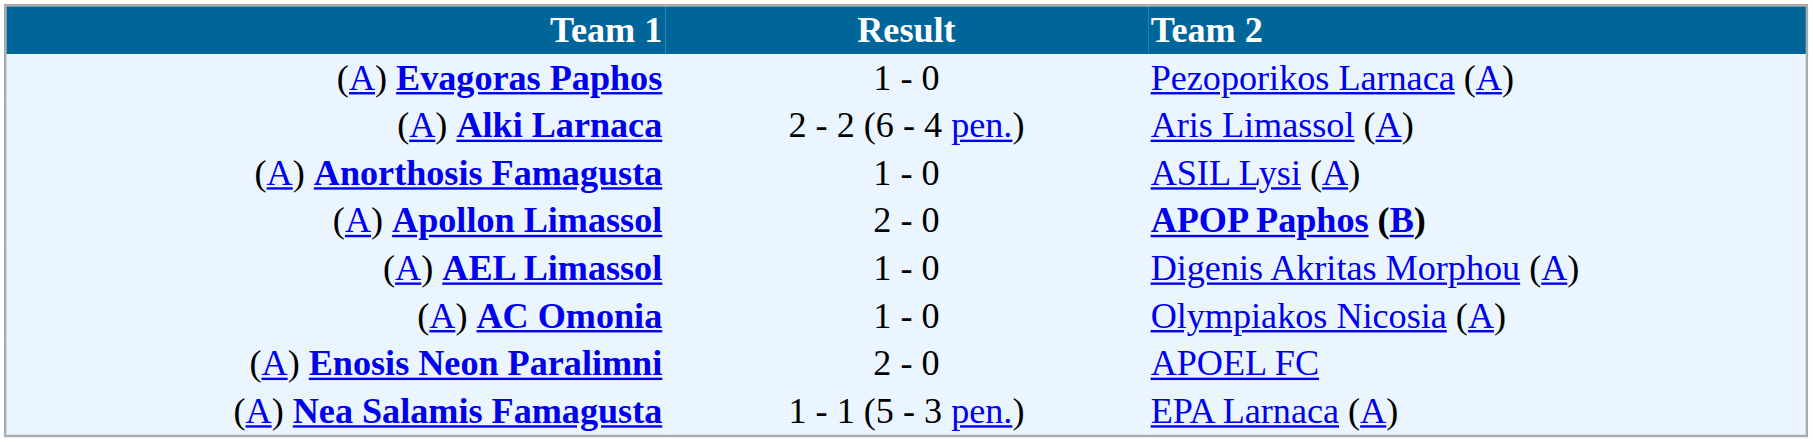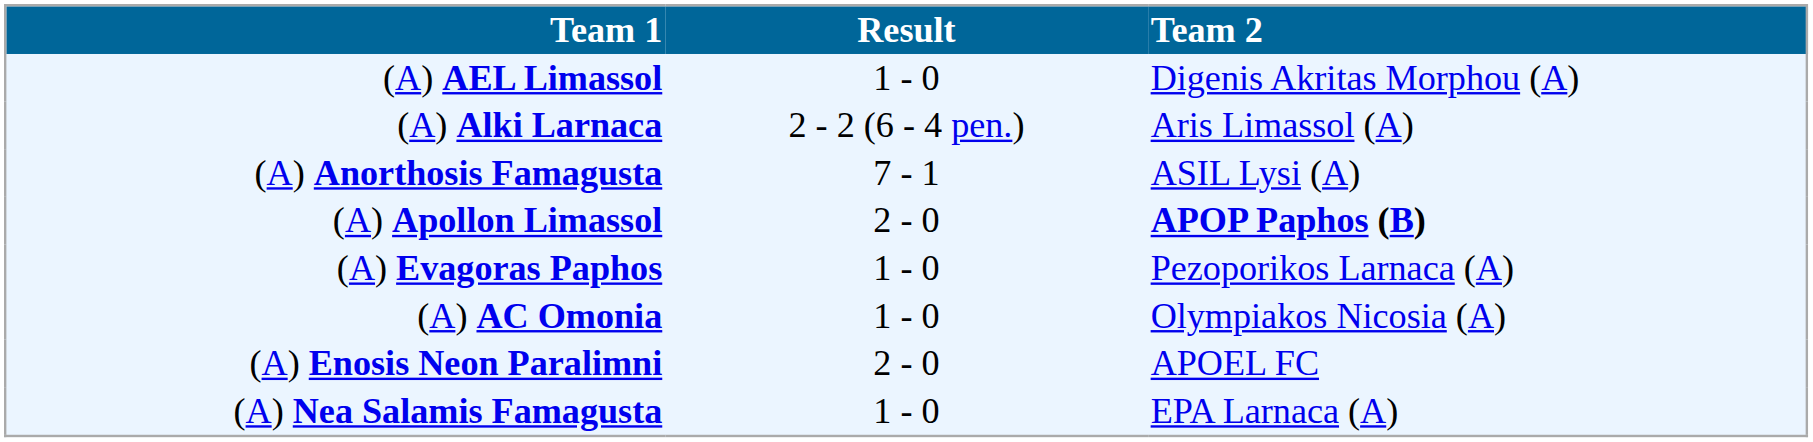 <table cellspacing="0" style="background: #EBF5FF; border: 1px #aaa solid; border-collapse: collapse; font-size: 95%;" width=60%>
 <tr bgcolor=#006699 style="color:white;">
 <th width=30% align="right">Team 1</th>
 <th width=22% align="center">Result</th>
 <th width=30% align="left">Team 2</th>
 </tr>
 <tr>
-<td align=right>(<a href='#'>A</a>) <strong><a href='#'>Evagoras Paphos</a></strong></td>
+<td align=right>(<a href='#'>A</a>) <strong><a href='#'>AEL Limassol</a></strong></td>
 <td align=center>1 - 0</td>
-<td align=left><a href='#'>Pezoporikos Larnaca</a> (<a href='#'>A</a>)</td>
+<td align=left><a href='#'>Digenis Akritas Morphou</a> (<a href='#'>A</a>)</td>
 </tr>
 <tr>
 <td align=right>(<a href='#'>A</a>) <strong><a href='#'>Alki Larnaca</a></strong></td>
 <td align=center>2 - 2 (6 - 4 <a href='#'>pen.</a>)</td>
 <td align=left><a href='#'>Aris Limassol</a> (<a href='#'>A</a>)</td>
 </tr>
 <tr>
 <td align=right>(<a href='#'>A</a>) <strong><a href='#'>Anorthosis Famagusta</a></strong></td>
-<td align=center>1 - 0</td>
+<td align=center>7 - 1</td>
 <td align=left><a href='#'>ASIL Lysi</a> (<a href='#'>A</a>)</td>
 </tr>
 <tr>
 <td align=right>(<a href='#'>A</a>) <strong><a href='#'>Apollon Limassol</a></strong></td>
 <td align=center>2 - 0</td>
 <td align=left><strong><a href='#'>APOP Paphos</a> (<a href='#'>B</a>)</strong></td>
 </tr>
 <tr>
-<td align=right>(<a href='#'>A</a>) <strong><a href='#'>AEL Limassol</a></strong></td>
+<td align=right>(<a href='#'>A</a>) <strong><a href='#'>Evagoras Paphos</a></strong></td>
 <td align=center>1 - 0</td>
-<td align=left><a href='#'>Digenis Akritas Morphou</a> (<a href='#'>A</a>)</td>
+<td align=left><a href='#'>Pezoporikos Larnaca</a> (<a href='#'>A</a>)</td>
 </tr>
 <tr>
 <td align=right>(<a href='#'>A</a>) <strong><a href='#'>AC Omonia</a></strong></td>
 <td align=center>1 - 0</td>
 <td align=left><a href='#'>Olympiakos Nicosia</a> (<a href='#'>A</a>)</td>
 </tr>
 <tr>
 <td align=right>(<a href='#'>A</a>) <strong><a href='#'>Enosis Neon Paralimni</a></strong></td>
 <td align=center>2 - 0</td>
 <td align=left><a href='#'>APOEL FC</a></td>
 </tr>
 <tr>
 <td align=right>(<a href='#'>A</a>) <strong><a href='#'>Nea Salamis Famagusta</a></strong></td>
-<td align=center>1 - 1 (5 - 3 <a href='#'>pen.</a>)</td>
+<td align=center>1 - 0</td>
 <td align=left><a href='#'>EPA Larnaca</a> (<a href='#'>A</a>)</td>
 </tr>
 <tr>
 </tr>
 </table>
